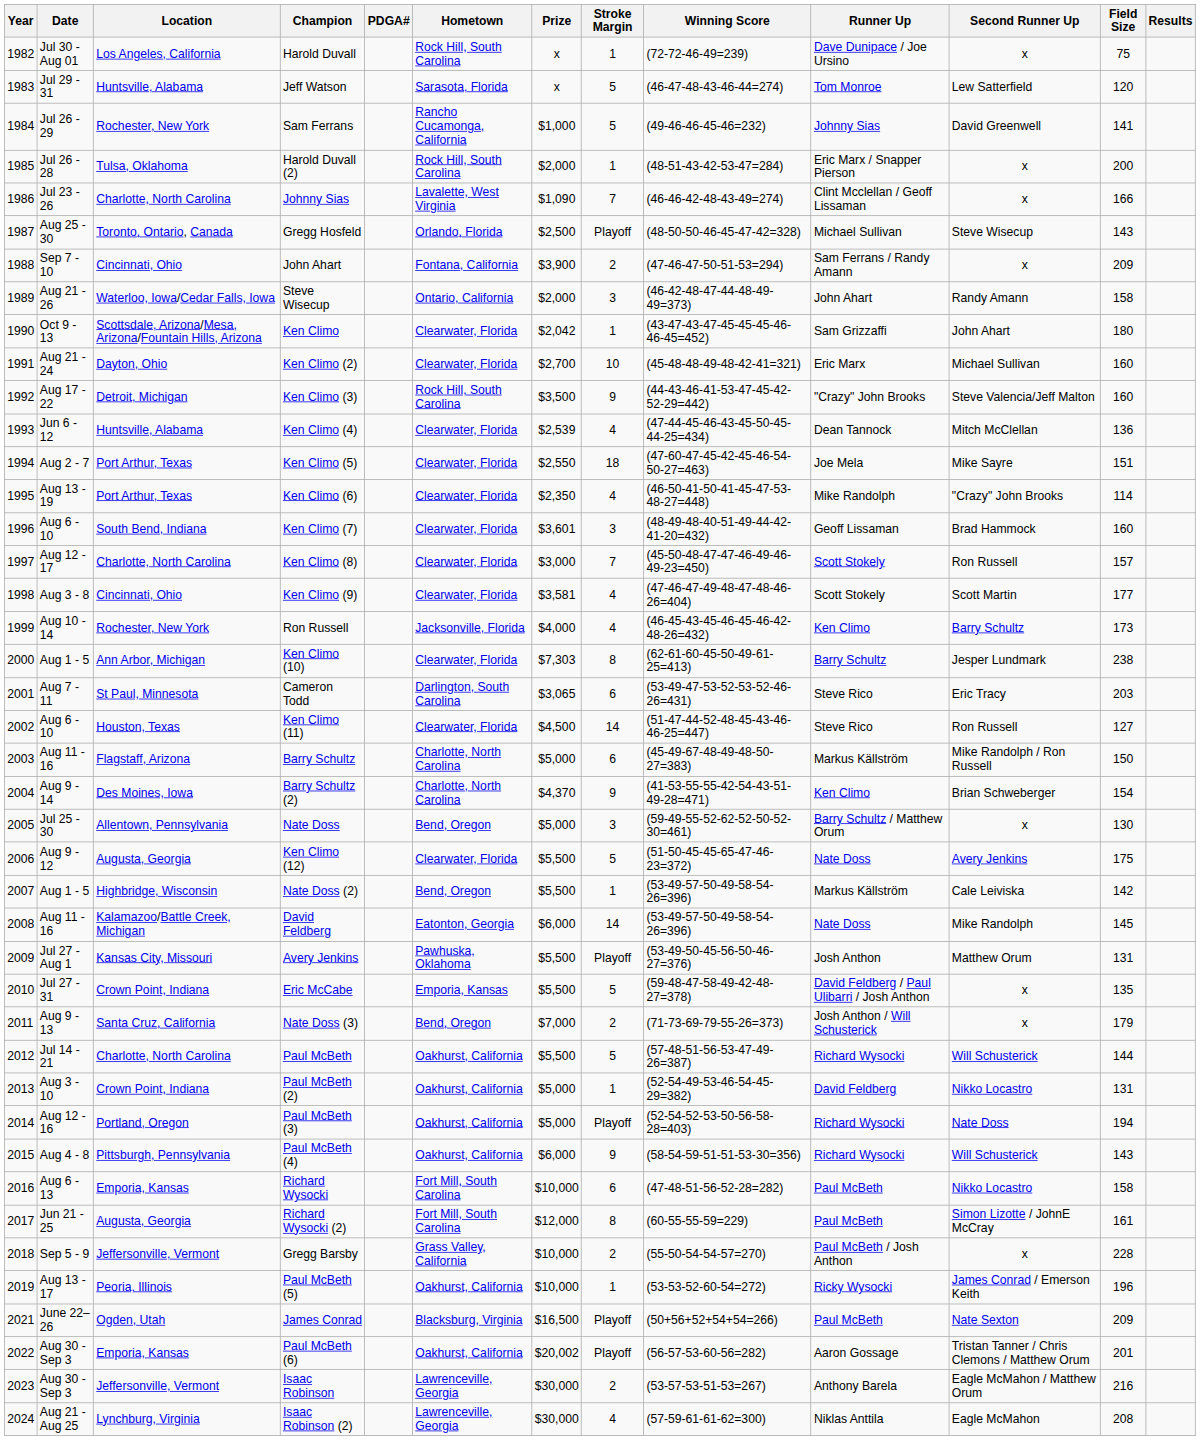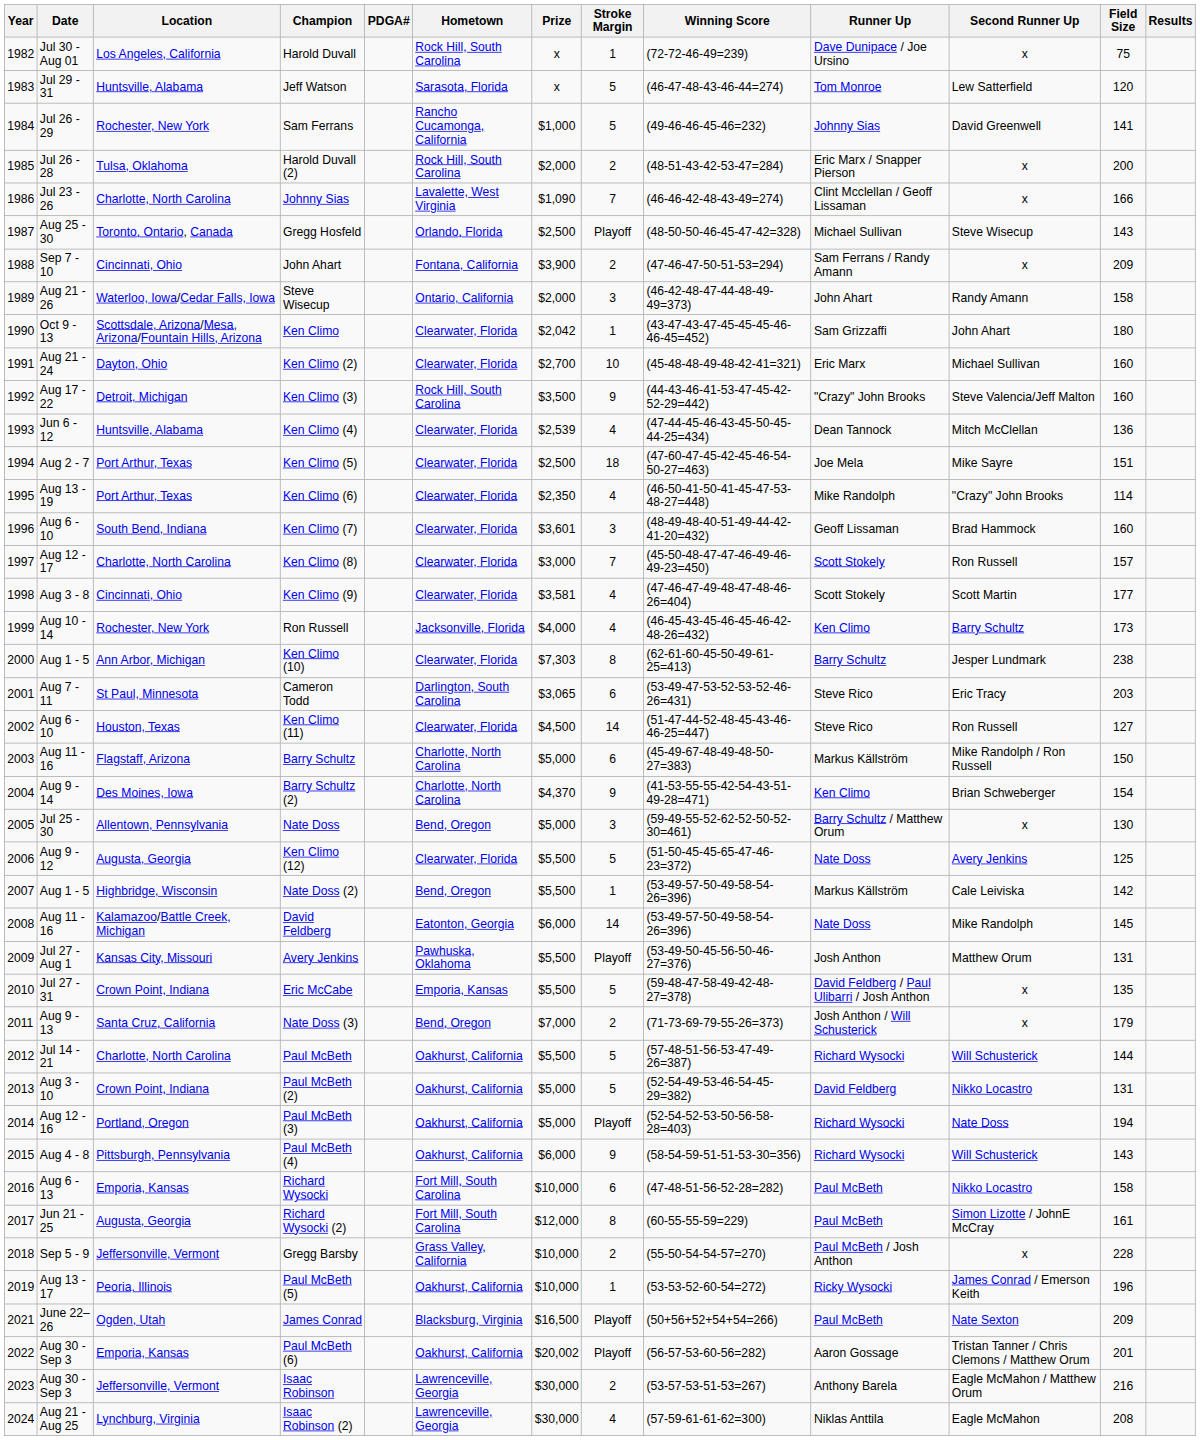 <table class="wikitable">
 <tr>
 <th>Year</th>
 <th>Date</th>
 <th>Location</th>
 <th>Champion</th>
 <th>PDGA#</th>
 <th>Hometown</th>
 <th>Prize</th>
 <th>Stroke Margin</th>
 <th>Winning Score</th>
 <th>Runner Up</th>
 <th>Second Runner Up</th>
 <th>Field Size</th>
 <th>Results</th>
 </tr>
 <tr>
 <td>1982</td>
 <td>Jul 30 - Aug 01</td>
 <td><a href='#'>Los Angeles, California</a></td>
 <td>Harold Duvall</td>
 <td></td>
 <td><a href='#'>Rock Hill, South Carolina</a></td>
 <td align="center">x</td>
 <td align="center">1</td>
 <td>(72-72-46-49=239)</td>
 <td><a href='#'>Dave Dunipace</a> / Joe Ursino</td>
 <td align="center">x</td>
 <td align="center">75</td>
 <td></td>
 </tr>
 <tr>
 <td>1983</td>
 <td>Jul 29 - 31</td>
 <td><a href='#'>Huntsville, Alabama</a></td>
 <td>Jeff Watson</td>
 <td></td>
 <td><a href='#'>Sarasota, Florida</a></td>
 <td align="center">x</td>
 <td align="center">5</td>
 <td>(46-47-48-43-46-44=274)</td>
 <td><a href='#'>Tom Monroe</a></td>
 <td>Lew Satterfield</td>
 <td align="center">120</td>
 <td></td>
 </tr>
 <tr>
 <td>1984</td>
 <td>Jul 26 - 29</td>
 <td><a href='#'>Rochester, New York</a></td>
 <td>Sam Ferrans</td>
 <td></td>
 <td><a href='#'>Rancho Cucamonga, California</a></td>
 <td align="center">$1,000</td>
 <td align="center">5</td>
 <td>(49-46-46-45-46=232)</td>
 <td><a href='#'>Johnny Sias</a></td>
 <td>David Greenwell</td>
 <td align="center">141</td>
 <td></td>
 </tr>
 <tr>
 <td>1985</td>
 <td>Jul 26 - 28</td>
 <td><a href='#'>Tulsa, Oklahoma</a></td>
 <td>Harold Duvall (2)</td>
 <td></td>
 <td><a href='#'>Rock Hill, South Carolina</a></td>
 <td align="center">$2,000</td>
-<td align="center">1</td>
+<td align="center">2</td>
 <td>(48-51-43-42-53-47=284)</td>
 <td>Eric Marx / Snapper Pierson</td>
 <td align="center">x</td>
 <td align="center">200</td>
 <td></td>
 </tr>
 <tr>
 <td>1986</td>
 <td>Jul 23 - 26</td>
 <td><a href='#'>Charlotte, North Carolina</a></td>
 <td><a href='#'>Johnny Sias</a></td>
 <td></td>
 <td><a href='#'>Lavalette, West Virginia</a></td>
 <td align="center">$1,090</td>
 <td align="center">7</td>
 <td>(46-46-42-48-43-49=274)</td>
 <td>Clint Mcclellan / Geoff Lissaman</td>
 <td align="center">x</td>
 <td align="center">166</td>
 <td></td>
 </tr>
 <tr>
 <td>1987</td>
 <td>Aug 25 - 30</td>
 <td><a href='#'>Toronto, Ontario</a>, <a href='#'>Canada</a></td>
 <td>Gregg Hosfeld</td>
 <td></td>
 <td><a href='#'>Orlando, Florida</a></td>
 <td align="center">$2,500</td>
 <td align="center">Playoff</td>
 <td>(48-50-50-46-45-47-42=328)</td>
 <td>Michael Sullivan</td>
 <td>Steve Wisecup</td>
 <td align="center">143</td>
 <td></td>
 </tr>
 <tr>
 <td>1988</td>
 <td>Sep 7 - 10</td>
 <td><a href='#'>Cincinnati, Ohio</a></td>
 <td>John Ahart</td>
 <td></td>
 <td><a href='#'>Fontana, California</a></td>
 <td align="center">$3,900</td>
 <td align="center">2</td>
 <td>(47-46-47-50-51-53=294)</td>
 <td>Sam Ferrans / Randy Amann</td>
 <td align="center">x</td>
 <td align="center">209</td>
 <td></td>
 </tr>
 <tr>
 <td>1989</td>
 <td>Aug 21 - 26</td>
 <td><a href='#'>Waterloo, Iowa</a>/<a href='#'>Cedar Falls, Iowa</a></td>
 <td>Steve Wisecup</td>
 <td></td>
 <td><a href='#'>Ontario, California</a></td>
 <td align="center">$2,000</td>
 <td align="center">3</td>
 <td>(46-42-48-47-44-48-49-49=373)</td>
 <td>John Ahart</td>
 <td>Randy Amann</td>
 <td align="center">158</td>
 <td></td>
 </tr>
 <tr>
 <td>1990</td>
 <td>Oct 9 - 13</td>
 <td><a href='#'>Scottsdale, Arizona</a>/<a href='#'>Mesa, Arizona</a>/<a href='#'>Fountain Hills, Arizona</a></td>
 <td><a href='#'>Ken Climo</a></td>
 <td></td>
 <td><a href='#'>Clearwater, Florida</a></td>
 <td align="center">$2,042</td>
 <td align="center">1</td>
 <td>(43-47-43-47-45-45-45-46-46-45=452)</td>
 <td>Sam Grizzaffi</td>
 <td>John Ahart</td>
 <td align="center">180</td>
 <td></td>
 </tr>
 <tr>
 <td>1991</td>
 <td>Aug 21 - 24</td>
 <td><a href='#'>Dayton, Ohio</a></td>
 <td><a href='#'>Ken Climo</a> (2)</td>
 <td></td>
 <td><a href='#'>Clearwater, Florida</a></td>
 <td align="center">$2,700</td>
 <td align="center">10</td>
 <td>(45-48-48-49-48-42-41=321)</td>
 <td>Eric Marx</td>
 <td>Michael Sullivan</td>
 <td align="center">160</td>
 <td></td>
 </tr>
 <tr>
 <td>1992</td>
 <td>Aug 17 - 22</td>
 <td><a href='#'>Detroit, Michigan</a></td>
 <td><a href='#'>Ken Climo</a> (3)</td>
 <td></td>
 <td><a href='#'>Rock Hill, South Carolina</a></td>
 <td align="center">$3,500</td>
 <td align="center">9</td>
 <td>(44-43-46-41-53-47-45-42-52-29=442)</td>
 <td>"Crazy" John Brooks</td>
 <td>Steve Valencia/Jeff Malton</td>
 <td align="center">160</td>
 <td></td>
 </tr>
 <tr>
 <td>1993</td>
 <td>Jun 6 - 12</td>
 <td><a href='#'>Huntsville, Alabama</a></td>
 <td><a href='#'>Ken Climo</a> (4)</td>
 <td></td>
 <td><a href='#'>Clearwater, Florida</a></td>
 <td align="center">$2,539</td>
 <td align="center">4</td>
 <td>(47-44-45-46-43-45-50-45-44-25=434)</td>
 <td>Dean Tannock</td>
 <td>Mitch McClellan</td>
 <td align="center">136</td>
 <td></td>
 </tr>
 <tr>
 <td>1994</td>
 <td>Aug 2 - 7</td>
 <td><a href='#'>Port Arthur, Texas</a></td>
 <td><a href='#'>Ken Climo</a> (5)</td>
 <td></td>
 <td><a href='#'>Clearwater, Florida</a></td>
-<td align="center">$2,550</td>
+<td align="center">$2,500</td>
 <td align="center">18</td>
 <td>(47-60-47-45-42-45-46-54-50-27=463)</td>
 <td>Joe Mela</td>
 <td>Mike Sayre</td>
 <td align="center">151</td>
 <td></td>
 </tr>
 <tr>
 <td>1995</td>
 <td>Aug 13 - 19</td>
 <td><a href='#'>Port Arthur, Texas</a></td>
 <td><a href='#'>Ken Climo</a> (6)</td>
 <td></td>
 <td><a href='#'>Clearwater, Florida</a></td>
 <td align="center">$2,350</td>
 <td align="center">4</td>
 <td>(46-50-41-50-41-45-47-53-48-27=448)</td>
 <td>Mike Randolph</td>
 <td>"Crazy" John Brooks</td>
 <td align="center">114</td>
 <td></td>
 </tr>
 <tr>
 <td>1996</td>
 <td>Aug 6 - 10</td>
 <td><a href='#'>South Bend, Indiana</a></td>
 <td><a href='#'>Ken Climo</a> (7)</td>
 <td></td>
 <td><a href='#'>Clearwater, Florida</a></td>
 <td align="center">$3,601</td>
 <td align="center">3</td>
 <td>(48-49-48-40-51-49-44-42-41-20=432)</td>
 <td>Geoff Lissaman</td>
 <td>Brad Hammock</td>
 <td align="center">160</td>
 <td></td>
 </tr>
 <tr>
 <td>1997</td>
 <td>Aug 12 - 17</td>
 <td><a href='#'>Charlotte, North Carolina</a></td>
 <td><a href='#'>Ken Climo</a> (8)</td>
 <td></td>
 <td><a href='#'>Clearwater, Florida</a></td>
 <td align="center">$3,000</td>
 <td align="center">7</td>
 <td>(45-50-48-47-47-46-49-46-49-23=450)</td>
 <td><a href='#'>Scott Stokely</a></td>
 <td>Ron Russell</td>
 <td align="center">157</td>
 <td></td>
 </tr>
 <tr>
 <td>1998</td>
 <td>Aug 3 - 8</td>
 <td><a href='#'>Cincinnati, Ohio</a></td>
 <td><a href='#'>Ken Climo</a> (9)</td>
 <td></td>
 <td><a href='#'>Clearwater, Florida</a></td>
 <td align="center">$3,581</td>
 <td align="center">4</td>
 <td>(47-46-47-49-48-47-48-46-26=404)</td>
 <td>Scott Stokely</td>
 <td>Scott Martin</td>
 <td align="center">177</td>
 <td></td>
 </tr>
 <tr>
 <td>1999</td>
 <td>Aug 10 - 14</td>
 <td><a href='#'>Rochester, New York</a></td>
 <td>Ron Russell</td>
 <td></td>
 <td><a href='#'>Jacksonville, Florida</a></td>
 <td align="center">$4,000</td>
 <td align="center">4</td>
 <td>(46-45-43-45-46-45-46-42-48-26=432)</td>
 <td><a href='#'>Ken Climo</a></td>
 <td><a href='#'>Barry Schultz</a></td>
 <td align="center">173</td>
 <td></td>
 </tr>
 <tr>
 <td>2000</td>
 <td>Aug 1 - 5</td>
 <td><a href='#'>Ann Arbor, Michigan</a></td>
 <td><a href='#'>Ken Climo</a> (10)</td>
 <td></td>
 <td><a href='#'>Clearwater, Florida</a></td>
 <td align="center">$7,303</td>
 <td align="center">8</td>
 <td>(62-61-60-45-50-49-61-25=413)</td>
 <td><a href='#'>Barry Schultz</a></td>
 <td>Jesper Lundmark</td>
 <td align="center">238</td>
 <td></td>
 </tr>
 <tr>
 <td>2001</td>
 <td>Aug 7 - 11</td>
 <td><a href='#'>St Paul, Minnesota</a></td>
 <td>Cameron Todd</td>
 <td></td>
 <td><a href='#'>Darlington, South Carolina</a></td>
 <td align="center">$3,065</td>
 <td align="center">6</td>
 <td>(53-49-47-53-52-53-52-46-26=431)</td>
 <td>Steve Rico</td>
 <td>Eric Tracy</td>
 <td align="center">203</td>
 <td></td>
 </tr>
 <tr>
 <td>2002</td>
 <td>Aug 6 - 10</td>
 <td><a href='#'>Houston, Texas</a></td>
 <td><a href='#'>Ken Climo</a> (11)</td>
 <td></td>
 <td><a href='#'>Clearwater, Florida</a></td>
 <td align="center">$4,500</td>
 <td align="center">14</td>
 <td>(51-47-44-52-48-45-43-46-46-25=447)</td>
 <td>Steve Rico</td>
 <td>Ron Russell</td>
 <td align="center">127</td>
 <td></td>
 </tr>
 <tr>
 <td>2003</td>
 <td>Aug 11 - 16</td>
 <td><a href='#'>Flagstaff, Arizona</a></td>
 <td><a href='#'>Barry Schultz</a></td>
 <td></td>
 <td><a href='#'>Charlotte, North Carolina</a></td>
 <td align="center">$5,000</td>
 <td align="center">6</td>
 <td>(45-49-67-48-49-48-50-27=383)</td>
 <td>Markus Källström</td>
 <td>Mike Randolph / Ron Russell</td>
 <td align="center">150</td>
 <td></td>
 </tr>
 <tr>
 <td>2004</td>
 <td>Aug 9 - 14</td>
 <td><a href='#'>Des Moines, Iowa</a></td>
 <td><a href='#'>Barry Schultz</a> (2)</td>
 <td></td>
 <td><a href='#'>Charlotte, North Carolina</a></td>
 <td align="center">$4,370</td>
 <td align="center">9</td>
 <td>(41-53-55-55-42-54-43-51-49-28=471)</td>
 <td><a href='#'>Ken Climo</a></td>
 <td>Brian Schweberger</td>
 <td align="center">154</td>
 <td></td>
 </tr>
 <tr>
 <td>2005</td>
 <td>Jul 25 - 30</td>
 <td><a href='#'>Allentown, Pennsylvania</a></td>
 <td><a href='#'>Nate Doss</a></td>
 <td></td>
 <td><a href='#'>Bend, Oregon</a></td>
 <td align="center">$5,000</td>
 <td align="center">3</td>
 <td>(59-49-55-52-62-52-50-52-30=461)</td>
 <td><a href='#'>Barry Schultz</a> / Matthew Orum</td>
 <td align="center">x</td>
 <td align="center">130</td>
 <td></td>
 </tr>
 <tr>
 <td>2006</td>
 <td>Aug 9 - 12</td>
 <td><a href='#'>Augusta, Georgia</a></td>
 <td><a href='#'>Ken Climo</a> (12)</td>
 <td></td>
 <td><a href='#'>Clearwater, Florida</a></td>
 <td align="center">$5,500</td>
 <td align="center">5</td>
 <td>(51-50-45-45-65-47-46-23=372)</td>
 <td><a href='#'>Nate Doss</a></td>
 <td><a href='#'>Avery Jenkins</a></td>
-<td align="center">175</td>
+<td align="center">125</td>
 <td></td>
 </tr>
 <tr>
 <td>2007</td>
 <td>Aug 1 - 5</td>
 <td><a href='#'>Highbridge, Wisconsin</a></td>
 <td><a href='#'>Nate Doss</a> (2)</td>
 <td></td>
 <td><a href='#'>Bend, Oregon</a></td>
 <td align="center">$5,500</td>
 <td align="center">1</td>
 <td>(53-49-57-50-49-58-54-26=396)</td>
 <td>Markus Källström</td>
 <td>Cale Leiviska</td>
 <td align="center">142</td>
 <td></td>
 </tr>
 <tr>
 <td>2008</td>
 <td>Aug 11 - 16</td>
 <td><a href='#'>Kalamazoo</a>/<a href='#'>Battle Creek, Michigan</a></td>
 <td><a href='#'>David Feldberg</a></td>
 <td></td>
 <td><a href='#'>Eatonton, Georgia</a></td>
 <td align="center">$6,000</td>
 <td align="center">14</td>
 <td>(53-49-57-50-49-58-54-26=396)</td>
 <td><a href='#'>Nate Doss</a></td>
 <td>Mike Randolph</td>
 <td align="center">145</td>
 <td></td>
 </tr>
 <tr>
 <td>2009</td>
 <td>Jul 27 - Aug 1</td>
 <td><a href='#'>Kansas City, Missouri</a></td>
 <td><a href='#'>Avery Jenkins</a></td>
 <td></td>
 <td><a href='#'>Pawhuska, Oklahoma</a></td>
 <td align="center">$5,500</td>
 <td align="center">Playoff</td>
 <td>(53-49-50-45-56-50-46-27=376)</td>
 <td>Josh Anthon</td>
 <td>Matthew Orum</td>
 <td align="center">131</td>
 <td></td>
 </tr>
 <tr>
 <td>2010</td>
 <td>Jul 27 - 31</td>
 <td><a href='#'>Crown Point, Indiana</a></td>
 <td><a href='#'>Eric McCabe</a></td>
 <td></td>
 <td><a href='#'>Emporia, Kansas</a></td>
 <td align="center">$5,500</td>
 <td align="center">5</td>
 <td>(59-48-47-58-49-42-48-27=378)</td>
 <td><a href='#'>David Feldberg</a> / <a href='#'>Paul Ulibarri</a> / Josh Anthon</td>
 <td align="center">x</td>
 <td align="center">135</td>
 <td></td>
 </tr>
 <tr>
 <td>2011</td>
 <td>Aug 9 - 13</td>
 <td><a href='#'>Santa Cruz, California</a></td>
 <td><a href='#'>Nate Doss</a> (3)</td>
 <td></td>
 <td><a href='#'>Bend, Oregon</a></td>
 <td align="center">$7,000</td>
 <td align="center">2</td>
 <td>(71-73-69-79-55-26=373)</td>
 <td>Josh Anthon / <a href='#'>Will Schusterick</a></td>
 <td align="center">x</td>
 <td align="center">179</td>
 <td></td>
 </tr>
 <tr>
 <td>2012</td>
 <td>Jul 14 - 21</td>
 <td><a href='#'>Charlotte, North Carolina</a></td>
 <td><a href='#'>Paul McBeth</a></td>
 <td></td>
 <td><a href='#'>Oakhurst, California</a></td>
 <td align="center">$5,500</td>
 <td align="center">5</td>
 <td>(57-48-51-56-53-47-49-26=387)</td>
 <td><a href='#'>Richard Wysocki</a></td>
 <td><a href='#'>Will Schusterick</a></td>
 <td align="center">144</td>
 <td></td>
 </tr>
 <tr>
 <td>2013</td>
 <td>Aug 3 - 10</td>
 <td><a href='#'>Crown Point, Indiana</a></td>
 <td><a href='#'>Paul McBeth</a> (2)</td>
 <td></td>
 <td><a href='#'>Oakhurst, California</a></td>
 <td align="center">$5,000</td>
-<td align="center">1</td>
+<td align="center">5</td>
 <td>(52-54-49-53-46-54-45-29=382)</td>
 <td><a href='#'>David Feldberg</a></td>
 <td><a href='#'>Nikko Locastro</a></td>
 <td align="center">131</td>
 <td></td>
 </tr>
 <tr>
 <td>2014</td>
 <td>Aug 12 - 16</td>
 <td><a href='#'>Portland, Oregon</a></td>
 <td><a href='#'>Paul McBeth</a> (3)</td>
 <td></td>
 <td><a href='#'>Oakhurst, California</a></td>
 <td align="center">$5,000</td>
 <td align="center">Playoff</td>
 <td>(52-54-52-53-50-56-58-28=403)</td>
 <td><a href='#'>Richard Wysocki</a></td>
 <td><a href='#'>Nate Doss</a></td>
 <td align="center">194</td>
 <td></td>
 </tr>
 <tr>
 <td>2015</td>
 <td>Aug 4 - 8</td>
 <td><a href='#'>Pittsburgh, Pennsylvania</a></td>
 <td><a href='#'>Paul McBeth</a> (4)</td>
 <td></td>
 <td><a href='#'>Oakhurst, California</a></td>
 <td align="center">$6,000</td>
 <td align="center">9</td>
 <td>(58-54-59-51-51-53-30=356)</td>
 <td><a href='#'>Richard Wysocki</a></td>
 <td><a href='#'>Will Schusterick</a></td>
 <td align="center">143</td>
 <td></td>
 </tr>
 <tr>
 <td>2016</td>
 <td>Aug 6 - 13</td>
 <td><a href='#'>Emporia, Kansas</a></td>
 <td><a href='#'>Richard Wysocki</a></td>
 <td></td>
 <td><a href='#'>Fort Mill, South Carolina</a></td>
 <td align="center">$10,000</td>
 <td align="center">6</td>
 <td>(47-48-51-56-52-28=282)</td>
 <td><a href='#'>Paul McBeth</a></td>
 <td><a href='#'>Nikko Locastro</a></td>
 <td align="center">158</td>
 <td></td>
 </tr>
 <tr>
 <td>2017</td>
 <td>Jun 21 - 25</td>
 <td><a href='#'>Augusta, Georgia</a></td>
 <td><a href='#'>Richard Wysocki</a> (2)</td>
 <td></td>
 <td><a href='#'>Fort Mill, South Carolina</a></td>
 <td align="center">$12,000</td>
 <td align="center">8</td>
 <td>(60-55-55-59=229)</td>
 <td><a href='#'>Paul McBeth</a></td>
 <td><a href='#'>Simon Lizotte</a> / JohnE McCray</td>
 <td align="center">161</td>
 <td></td>
 </tr>
 <tr>
 <td>2018</td>
 <td>Sep 5 - 9</td>
 <td><a href='#'>Jeffersonville, Vermont</a></td>
 <td>Gregg Barsby</td>
 <td></td>
 <td><a href='#'>Grass Valley, California</a></td>
 <td align="center">$10,000</td>
 <td align="center">2</td>
 <td>(55-50-54-54-57=270)</td>
 <td><a href='#'>Paul McBeth</a> / Josh Anthon</td>
 <td align="center">x</td>
 <td align="center">228</td>
 <td></td>
 </tr>
 <tr>
 <td>2019</td>
 <td>Aug 13 - 17</td>
 <td><a href='#'>Peoria, Illinois</a></td>
 <td><a href='#'>Paul McBeth</a> (5)</td>
 <td></td>
 <td><a href='#'>Oakhurst, California</a></td>
 <td align="center">$10,000</td>
 <td align="center">1</td>
 <td>(53-53-52-60-54=272)</td>
 <td><a href='#'>Ricky Wysocki</a></td>
 <td><a href='#'>James Conrad</a> / Emerson Keith</td>
 <td align="center">196</td>
 <td></td>
 </tr>
 <tr>
 <td>2021</td>
 <td>June 22–26</td>
 <td><a href='#'>Ogden, Utah</a></td>
 <td><a href='#'>James Conrad</a></td>
 <td></td>
 <td><a href='#'>Blacksburg, Virginia</a></td>
 <td align="center">$16,500</td>
 <td align="center">Playoff</td>
 <td>(50+56+52+54+54=266)</td>
 <td><a href='#'>Paul McBeth</a></td>
 <td><a href='#'>Nate Sexton</a></td>
 <td align="center">209</td>
 <td></td>
 </tr>
 <tr>
 <td>2022</td>
 <td>Aug 30 - Sep 3</td>
 <td><a href='#'>Emporia, Kansas</a></td>
 <td><a href='#'>Paul McBeth</a> (6)</td>
 <td></td>
 <td><a href='#'>Oakhurst, California</a></td>
 <td align="center">$20,002</td>
 <td align="center">Playoff</td>
 <td>(56-57-53-60-56=282)</td>
 <td>Aaron Gossage</td>
 <td>Tristan Tanner / Chris Clemons / Matthew Orum</td>
 <td align="center">201</td>
 <td></td>
 </tr>
 <tr>
 <td>2023</td>
 <td>Aug 30 - Sep 3</td>
 <td><a href='#'>Jeffersonville, Vermont</a></td>
 <td><a href='#'>Isaac Robinson</a></td>
 <td></td>
 <td><a href='#'>Lawrenceville, Georgia</a></td>
 <td align="center">$30,000</td>
 <td align="center">2</td>
 <td>(53-57-53-51-53=267)</td>
 <td>Anthony Barela</td>
 <td>Eagle McMahon / Matthew Orum</td>
 <td align="center">216</td>
 <td></td>
 </tr>
 <tr>
 <td>2024</td>
 <td>Aug 21 - Aug 25</td>
 <td><a href='#'>Lynchburg, Virginia</a></td>
 <td><a href='#'>Isaac Robinson</a> (2)</td>
 <td></td>
 <td><a href='#'>Lawrenceville, Georgia</a></td>
 <td align="center">$30,000</td>
 <td align="center">4</td>
 <td>(57-59-61-61-62=300)</td>
 <td>Niklas Anttila</td>
 <td>Eagle McMahon</td>
 <td align="center">208</td>
 <td></td>
 </tr>
 </table>
